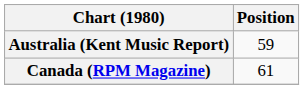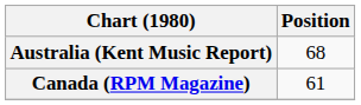 <table class="wikitable plainrowheaders" style="text-align:center">
 <tr>
 <th scope="col">Chart (1980)</th>
 <th scope="col">Position</th>
 </tr>
 <tr>
 <th scope="row">Australia (Kent Music Report)</th>
-<td>59</td>
+<td>68</td>
 </tr>
 <tr>
 <th scope="row">Canada (<a href='#'>RPM Magazine</a>)</th>
 <td>61</td>
 </tr>
 <tr>
 </tr>
 </table>
